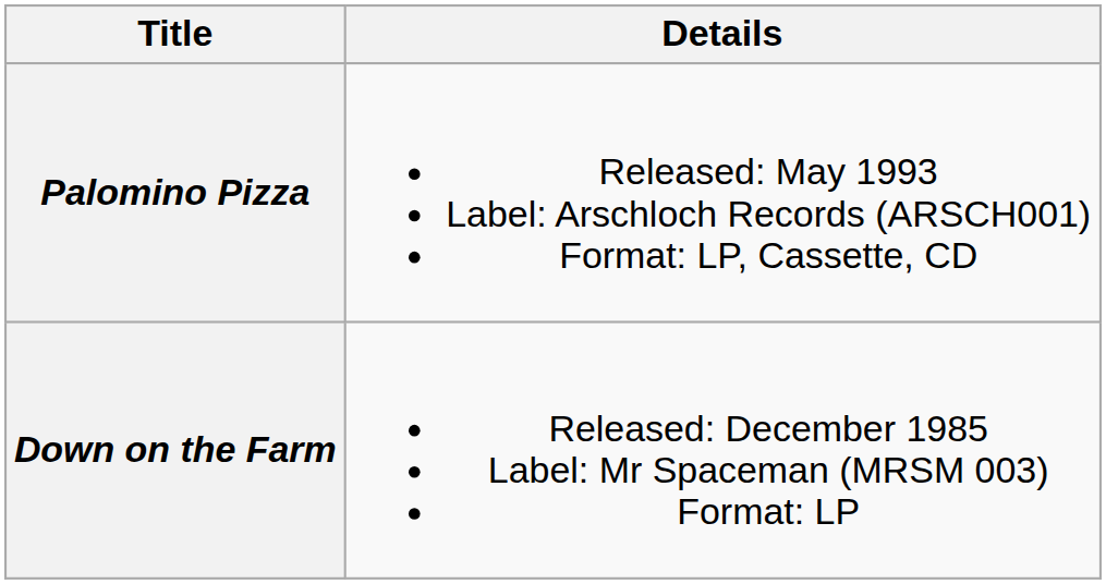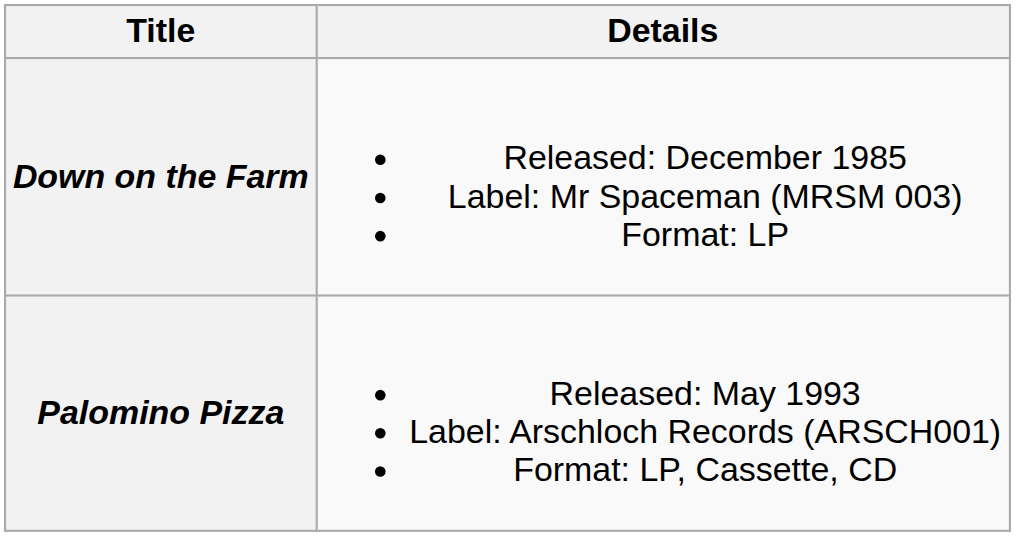 <table class="wikitable plainrowheaders" style="text-align:center;" border="1">
 <tr>
 <th>Title</th>
 <th>Details</th>
 </tr>
 <tr>
+<th scope="row"><em>Down on the Farm</em></th>
+<td><br><ul><li>Released: December 1985</li><li>Label: Mr Spaceman (MRSM 003)</li><li>Format: LP</li></ul></td>
+</tr>
+<tr>
 <th scope="row"><em>Palomino Pizza</em></th>
 <td><br><ul><li>Released: May 1993</li><li>Label: Arschloch Records (ARSCH001)</li><li>Format: LP, Cassette, CD</li></ul></td>
 </tr>
-<tr>
-<th scope="row"><em>Down on the Farm</em></th>
-<td><br><ul><li>Released: December 1985</li><li>Label: Mr Spaceman (MRSM 003)</li><li>Format: LP</li></ul></td>
-</tr>
 </table>
